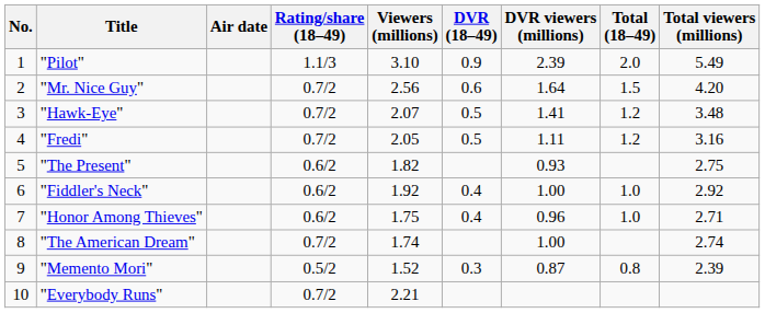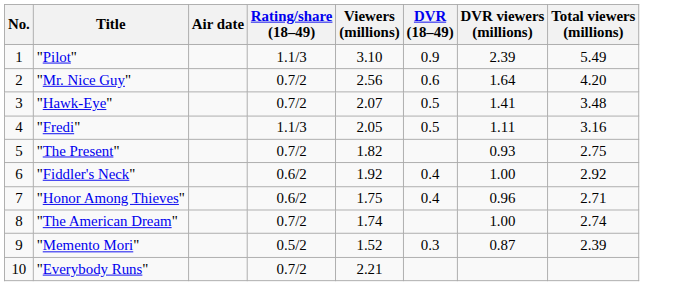 <table class="wikitable sortable" style="text-align:center;">
 <tr>
 <th>No.</th>
 <th>Title</th>
 <th>Air date</th>
 <th data-sort-type="number"><a href='#'>Rating/share</a><br>(18–49)</th>
 <th data-sort-type="number">Viewers<br>(millions)</th>
 <th data-sort-type="number"><a href='#'>DVR</a><br>(18–49)</th>
 <th data-sort-type="number">DVR viewers<br>(millions)</th>
-<th data-sort-type="number">Total<br>(18–49)</th>
 <th data-sort-type="number">Total viewers<br>(millions)</th>
 </tr>
 <tr>
 <td>1</td>
 <td style="text-align:left;">"<a href='#'>Pilot</a>"</td>
 <td style="text-align:left;"></td>
 <td>1.1/3</td>
 <td>3.10</td>
 <td>0.9</td>
 <td>2.39</td>
-<td>2.0</td>
 <td>5.49</td>
 </tr>
 <tr>
 <td>2</td>
 <td style="text-align:left;">"<a href='#'>Mr. Nice Guy</a>"</td>
 <td style="text-align:left;"></td>
 <td>0.7/2</td>
 <td>2.56</td>
 <td>0.6</td>
 <td>1.64</td>
-<td>1.5</td>
 <td>4.20</td>
 </tr>
 <tr>
 <td>3</td>
 <td style="text-align:left;">"<a href='#'>Hawk-Eye</a>"</td>
 <td style="text-align:left;"></td>
 <td>0.7/2</td>
 <td>2.07</td>
 <td>0.5</td>
 <td>1.41</td>
-<td>1.2</td>
 <td>3.48</td>
 </tr>
 <tr>
 <td>4</td>
 <td style="text-align:left;">"<a href='#'>Fredi</a>"</td>
 <td style="text-align:left;"></td>
-<td>0.7/2</td>
+<td>1.1/3</td>
 <td>2.05</td>
 <td>0.5</td>
 <td>1.11</td>
-<td>1.2</td>
 <td>3.16</td>
 </tr>
 <tr>
 <td>5</td>
 <td style="text-align:left;">"<a href='#'>The Present</a>"</td>
 <td style="text-align:left;"></td>
-<td>0.6/2</td>
+<td>0.7/2</td>
 <td>1.82</td>
 <td></td>
 <td>0.93</td>
-<td></td>
 <td>2.75</td>
 </tr>
 <tr>
 <td>6</td>
 <td style="text-align:left;">"<a href='#'>Fiddler's Neck</a>"</td>
 <td style="text-align:left;"></td>
 <td>0.6/2</td>
 <td>1.92</td>
 <td>0.4</td>
 <td>1.00</td>
-<td>1.0</td>
 <td>2.92</td>
 </tr>
 <tr>
 <td>7</td>
 <td style="text-align:left;">"<a href='#'>Honor Among Thieves</a>"</td>
 <td style="text-align:left;"></td>
 <td>0.6/2</td>
 <td>1.75</td>
 <td>0.4</td>
 <td>0.96</td>
-<td>1.0</td>
 <td>2.71</td>
 </tr>
 <tr>
 <td>8</td>
 <td style="text-align:left;">"<a href='#'>The American Dream</a>"</td>
 <td style="text-align:left;"></td>
 <td>0.7/2</td>
 <td>1.74</td>
 <td></td>
 <td>1.00</td>
-<td></td>
 <td>2.74</td>
 </tr>
 <tr>
 <td>9</td>
 <td style="text-align:left;">"<a href='#'>Memento Mori</a>"</td>
 <td style="text-align:left;"></td>
 <td>0.5/2</td>
 <td>1.52</td>
 <td>0.3</td>
 <td>0.87</td>
-<td>0.8</td>
 <td>2.39</td>
 </tr>
 <tr>
 <td>10</td>
 <td style="text-align:left;">"<a href='#'>Everybody Runs</a>"</td>
 <td style="text-align:left;"></td>
 <td>0.7/2</td>
 <td>2.21</td>
 <td></td>
 <td></td>
 <td></td>
-<td></td>
 </tr>
 </table>
